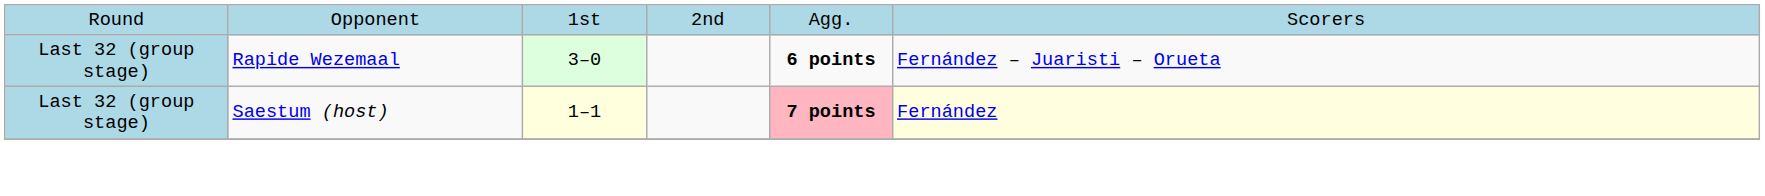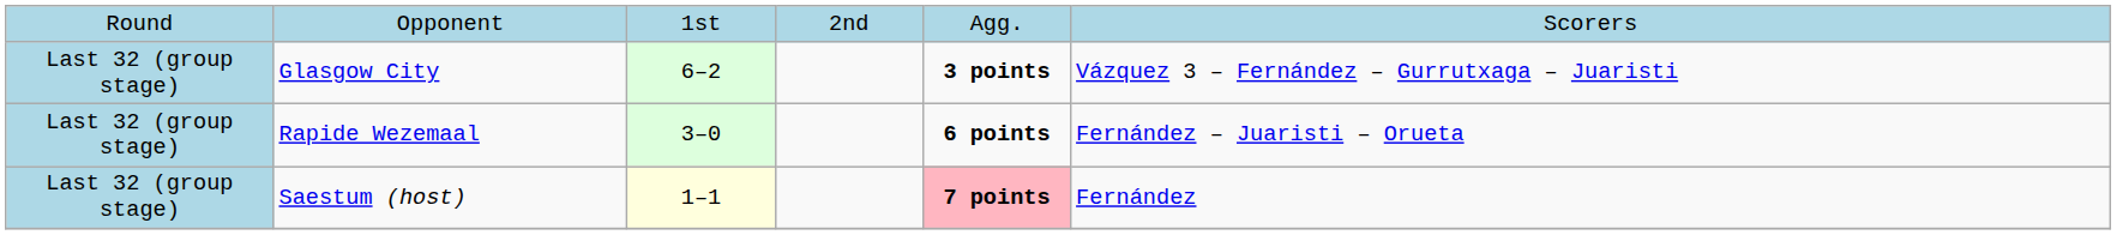 <table class="wikitable" style="text-align:center">
 <tr bgcolor=lightblue>
 <td width=150px>Round</td>
 <td width=200px>Opponent</td>
 <td width=80px>1st</td>
 <td width=80px>2nd</td>
 <td width=80px>Agg.</td>
 <td width=600px>Scorers</td>
+</tr>
+<tr>
+<td bgcolor=lightblue>Last 32 (group stage)</td>
+<td align=left> <a href='#'>Glasgow City</a></td>
+<td bgcolor="#ddffdd">6–2</td>
+<td></td>
+<td><strong>3 points</strong></td>
+<td align=left><a href='#'>Vázquez</a> 3 – <a href='#'>Fernández</a> – <a href='#'>Gurrutxaga</a> – <a href='#'>Juaristi</a></td>
 </tr>
 <tr>
 <td bgcolor=lightblue>Last 32 (group stage)</td>
 <td align=left> <a href='#'>Rapide Wezemaal</a></td>
 <td bgcolor="#ddffdd">3–0</td>
 <td></td>
 <td><strong>6 points</strong></td>
 <td align=left><a href='#'>Fernández</a> – <a href='#'>Juaristi</a> – <a href='#'>Orueta</a></td>
 </tr>
 <tr>
 <td bgcolor=lightblue>Last 32 (group stage)</td>
 <td align=left> <a href='#'>Saestum</a> <em>(host)</em></td>
 <td bgcolor="#ffffdd">1–1</td>
 <td></td>
 <td bgcolor=lightpink><strong>7 points</strong></td>
-<td align=left style="background: lightyellow;"><a href='#'>Fernández</a></td>
+<td align=left><a href='#'>Fernández</a></td>
 </tr>
 <tr>
 </tr>
 </table>
